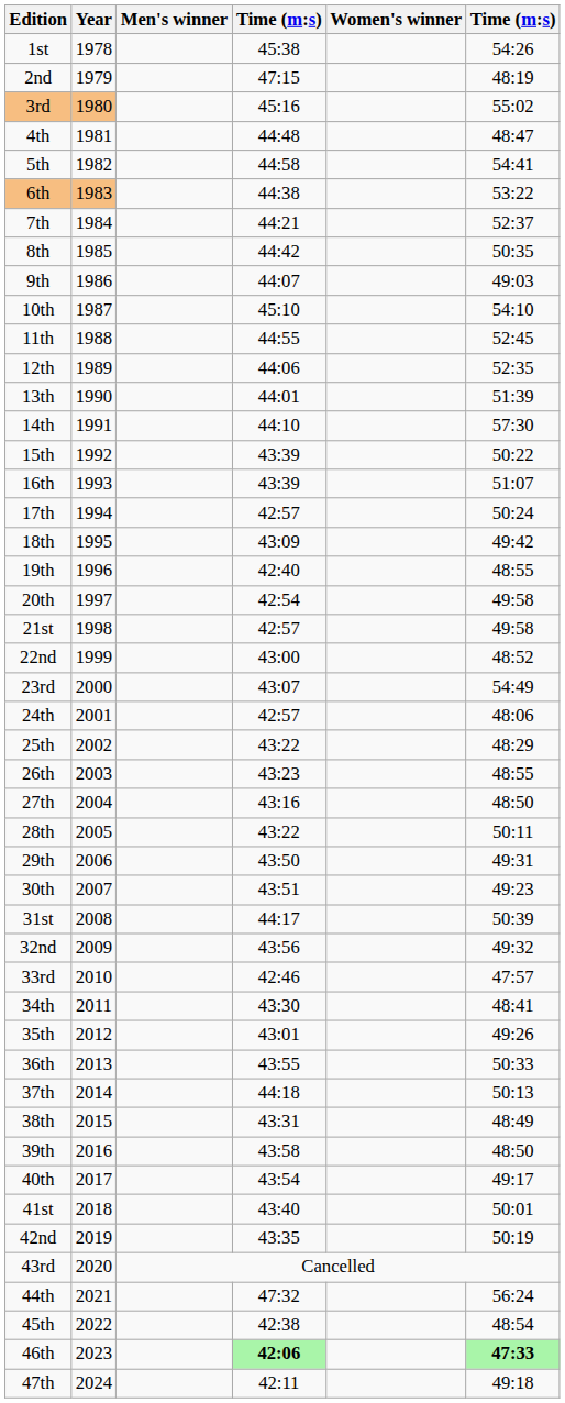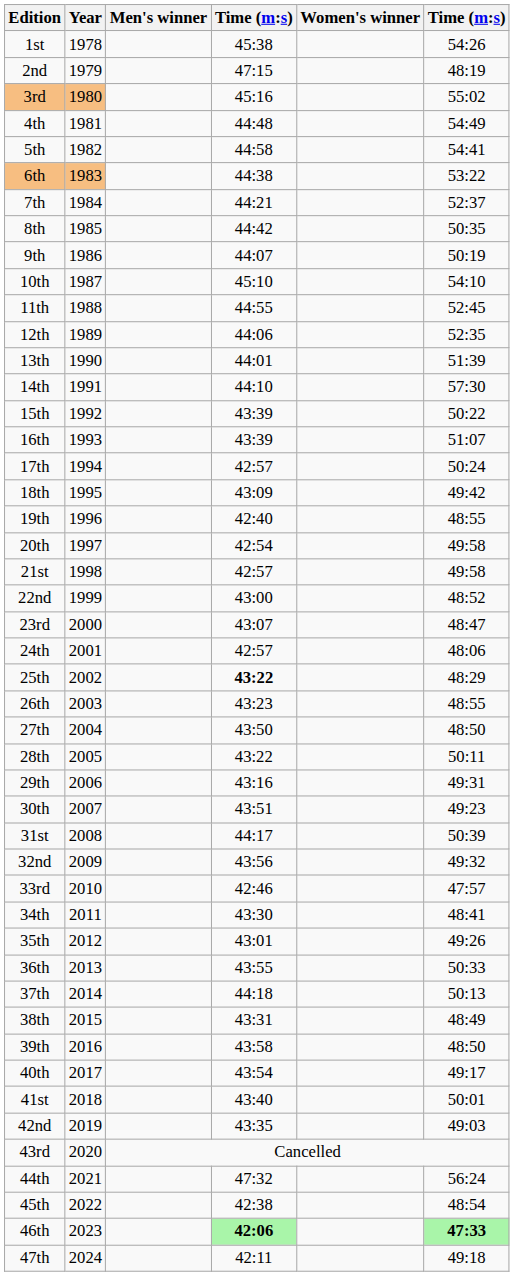 <table class="wikitable sortable" style="text-align:center">
 <tr>
 <th class=unsortable>Edition</th>
 <th>Year</th>
 <th class=unsortable>Men's winner</th>
 <th>Time (<a href='#'>m</a>:<a href='#'>s</a>)</th>
 <th class=unsortable>Women's winner</th>
 <th>Time (<a href='#'>m</a>:<a href='#'>s</a>)</th>
 </tr>
 <tr>
 <td>1st</td>
 <td>1978</td>
 <td align=left></td>
 <td>45:38</td>
 <td align=left></td>
 <td>54:26</td>
 </tr>
 <tr>
 <td>2nd</td>
 <td>1979</td>
 <td align=left></td>
 <td>47:15</td>
 <td align=left></td>
 <td>48:19</td>
 </tr>
 <tr>
 <td bgcolor=#F7BE81>3rd</td>
 <td bgcolor=#F7BE81>1980</td>
 <td align=left></td>
 <td>45:16</td>
 <td align=left></td>
 <td>55:02</td>
 </tr>
 <tr>
 <td>4th</td>
 <td>1981</td>
 <td align=left></td>
 <td>44:48</td>
 <td align=left></td>
-<td>48:47</td>
+<td>54:49</td>
 </tr>
 <tr>
 <td>5th</td>
 <td>1982</td>
 <td align=left></td>
 <td>44:58</td>
 <td align=left></td>
 <td>54:41</td>
 </tr>
 <tr>
 <td bgcolor=#F7BE81>6th</td>
 <td bgcolor=#F7BE81>1983</td>
 <td align=left></td>
 <td>44:38</td>
 <td align=left></td>
 <td>53:22</td>
 </tr>
 <tr>
 <td>7th</td>
 <td>1984</td>
 <td align=left></td>
 <td>44:21</td>
 <td align=left></td>
 <td>52:37</td>
 </tr>
 <tr>
 <td>8th</td>
 <td>1985</td>
 <td align=left></td>
 <td>44:42</td>
 <td align=left></td>
 <td>50:35</td>
 </tr>
 <tr>
 <td>9th</td>
 <td>1986</td>
 <td align=left></td>
 <td>44:07</td>
 <td align=left></td>
-<td>49:03</td>
+<td>50:19</td>
 </tr>
 <tr>
 <td>10th</td>
 <td>1987</td>
 <td align=left></td>
 <td>45:10</td>
 <td align=left></td>
 <td>54:10</td>
 </tr>
 <tr>
 <td>11th</td>
 <td>1988</td>
 <td align=left></td>
 <td>44:55</td>
 <td align=left></td>
 <td>52:45</td>
 </tr>
 <tr>
 <td>12th</td>
 <td>1989</td>
 <td align=left></td>
 <td>44:06</td>
 <td align=left></td>
 <td>52:35</td>
 </tr>
 <tr>
 <td>13th</td>
 <td>1990</td>
 <td align=left></td>
 <td>44:01</td>
 <td align=left></td>
 <td>51:39</td>
 </tr>
 <tr>
 <td>14th</td>
 <td>1991</td>
 <td align=left></td>
 <td>44:10</td>
 <td align=left></td>
 <td>57:30</td>
 </tr>
 <tr>
 <td>15th</td>
 <td>1992</td>
 <td align=left></td>
 <td>43:39</td>
 <td align=left></td>
 <td>50:22</td>
 </tr>
 <tr>
 <td>16th</td>
 <td>1993</td>
 <td align=left></td>
 <td>43:39</td>
 <td align=left></td>
 <td>51:07</td>
 </tr>
 <tr>
 <td>17th</td>
 <td>1994</td>
 <td align=left></td>
 <td>42:57</td>
 <td align=left></td>
 <td>50:24</td>
 </tr>
 <tr>
 <td>18th</td>
 <td>1995</td>
 <td align=left></td>
 <td>43:09</td>
 <td align=left></td>
 <td>49:42</td>
 </tr>
 <tr>
 <td>19th</td>
 <td>1996</td>
 <td align=left></td>
 <td>42:40</td>
 <td align=left></td>
 <td>48:55</td>
 </tr>
 <tr>
 <td>20th</td>
 <td>1997</td>
 <td align=left></td>
 <td>42:54</td>
 <td align=left></td>
 <td>49:58</td>
 </tr>
 <tr>
 <td>21st</td>
 <td>1998</td>
 <td align=left></td>
 <td>42:57</td>
 <td align=left></td>
 <td>49:58</td>
 </tr>
 <tr>
 <td>22nd</td>
 <td>1999</td>
 <td align=left></td>
 <td>43:00</td>
 <td align=left></td>
 <td>48:52</td>
 </tr>
 <tr>
 <td>23rd</td>
 <td>2000</td>
 <td align=left></td>
 <td>43:07</td>
 <td align=left></td>
-<td>54:49</td>
+<td>48:47</td>
 </tr>
 <tr>
 <td>24th</td>
 <td>2001</td>
 <td align=left></td>
 <td>42:57</td>
 <td align=left></td>
 <td>48:06</td>
 </tr>
 <tr>
 <td>25th</td>
 <td>2002</td>
 <td align=left></td>
-<td>43:22</td>
+<td><strong>43:22</strong></td>
 <td align=left></td>
 <td>48:29</td>
 </tr>
 <tr>
 <td>26th</td>
 <td>2003</td>
 <td align=left></td>
 <td>43:23</td>
 <td align=left></td>
 <td>48:55</td>
 </tr>
 <tr>
 <td>27th</td>
 <td>2004</td>
 <td align=left></td>
-<td>43:16</td>
+<td>43:50</td>
 <td align=left></td>
 <td>48:50</td>
 </tr>
 <tr>
 <td>28th</td>
 <td>2005</td>
 <td align=left></td>
 <td>43:22</td>
 <td align=left></td>
 <td>50:11</td>
 </tr>
 <tr>
 <td>29th</td>
 <td>2006</td>
 <td align=left></td>
-<td>43:50</td>
+<td>43:16</td>
 <td align=left></td>
 <td>49:31</td>
 </tr>
 <tr>
 <td>30th</td>
 <td>2007</td>
 <td align=left></td>
 <td>43:51</td>
 <td align=left></td>
 <td>49:23</td>
 </tr>
 <tr>
 <td>31st</td>
 <td>2008</td>
 <td align=left></td>
 <td>44:17</td>
 <td align=left></td>
 <td>50:39</td>
 </tr>
 <tr>
 <td>32nd</td>
 <td>2009</td>
 <td align=left></td>
 <td>43:56</td>
 <td align=left></td>
 <td>49:32</td>
 </tr>
 <tr>
 <td>33rd</td>
 <td>2010</td>
 <td align=left></td>
 <td>42:46</td>
 <td align=left></td>
 <td>47:57</td>
 </tr>
 <tr>
 <td>34th</td>
 <td>2011</td>
 <td align=left></td>
 <td>43:30</td>
 <td align=left></td>
 <td>48:41</td>
 </tr>
 <tr>
 <td>35th</td>
 <td>2012</td>
 <td align=left></td>
 <td>43:01</td>
 <td align=left></td>
 <td>49:26</td>
 </tr>
 <tr>
 <td>36th</td>
 <td>2013</td>
 <td align=left></td>
 <td>43:55</td>
 <td align=left></td>
 <td>50:33</td>
 </tr>
 <tr>
 <td>37th</td>
 <td>2014</td>
 <td align=left></td>
 <td>44:18</td>
 <td align=left></td>
 <td>50:13</td>
 </tr>
 <tr>
 <td>38th</td>
 <td>2015</td>
 <td align=left></td>
 <td>43:31</td>
 <td align=left></td>
 <td>48:49</td>
 </tr>
 <tr>
 <td>39th</td>
 <td>2016</td>
 <td align=left></td>
 <td>43:58</td>
 <td align=left></td>
 <td>48:50</td>
 </tr>
 <tr>
 <td>40th</td>
 <td>2017</td>
 <td align=left></td>
 <td>43:54</td>
 <td align=left></td>
 <td>49:17</td>
 </tr>
 <tr>
 <td>41st</td>
 <td>2018</td>
 <td align=left></td>
 <td>43:40</td>
 <td align=left></td>
 <td>50:01</td>
 </tr>
 <tr>
 <td>42nd</td>
 <td>2019</td>
 <td align=left></td>
 <td>43:35</td>
 <td align=left></td>
-<td>50:19</td>
+<td>49:03</td>
 </tr>
 <tr>
 <td>43rd</td>
 <td>2020</td>
 <td colspan=4>Cancelled</td>
 </tr>
 <tr>
 <td>44th</td>
 <td>2021</td>
 <td align=left></td>
 <td>47:32</td>
 <td align=left></td>
 <td>56:24</td>
 </tr>
 <tr>
 <td>45th</td>
 <td>2022</td>
 <td align=left></td>
 <td>42:38</td>
 <td align=left></td>
 <td>48:54</td>
 </tr>
 <tr>
 <td>46th</td>
 <td>2023</td>
 <td align=left></td>
 <td bgcolor=#A9F5A9><strong>42:06</strong></td>
 <td align=left></td>
 <td bgcolor=#A9F5A9><strong>47:33</strong></td>
 </tr>
 <tr>
 <td>47th</td>
 <td>2024</td>
 <td align=left></td>
 <td>42:11</td>
 <td align=left></td>
 <td>49:18</td>
 </tr>
 </table>
